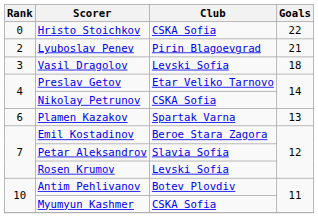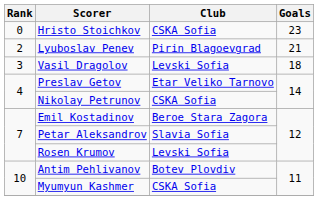 <table class="wikitable" style="text-align:center">
 <tr>
 <th>Rank</th>
 <th>Scorer</th>
 <th>Club</th>
 <th>Goals</th>
 </tr>
 <tr>
 <td rowspan="1">0</td>
 <td align="left"> <a href='#'>Hristo Stoichkov</a></td>
 <td align="left"><a href='#'>CSKA Sofia</a></td>
-<td rowspan="1">22</td>
+<td rowspan="1">23</td>
 </tr>
 <tr>
 <td rowspan="1">2</td>
 <td align="left"> <a href='#'>Lyuboslav Penev</a></td>
 <td align="left"><a href='#'>Pirin Blagoevgrad</a></td>
 <td rowspan="1">21</td>
 </tr>
 <tr>
 <td rowspan="1">3</td>
 <td align="left"> <a href='#'>Vasil Dragolov</a></td>
 <td align="left"><a href='#'>Levski Sofia</a></td>
 <td rowspan="1">18</td>
 </tr>
 <tr>
 <td rowspan="2">4</td>
 <td align="left"> <a href='#'>Preslav Getov</a></td>
 <td align="left"><a href='#'>Etar Veliko Tarnovo</a></td>
 <td rowspan="2">14</td>
 </tr>
 <tr>
 <td align="left"> <a href='#'>Nikolay Petrunov</a></td>
 <td align="left"><a href='#'>CSKA Sofia</a></td>
-</tr>
-<tr>
-<td rowspan="1">6</td>
-<td align="left"> <a href='#'>Plamen Kazakov</a></td>
-<td align="left"><a href='#'>Spartak Varna</a></td>
-<td rowspan="1">13</td>
 </tr>
 <tr>
 <td rowspan="3">7</td>
 <td align="left"> <a href='#'>Emil Kostadinov</a></td>
 <td align="left"><a href='#'>Beroe Stara Zagora</a></td>
 <td rowspan="3">12</td>
 </tr>
 <tr>
 <td align="left"> <a href='#'>Petar Aleksandrov</a></td>
 <td align="left"><a href='#'>Slavia Sofia</a></td>
 </tr>
 <tr>
 <td align="left"> <a href='#'>Rosen Krumov</a></td>
 <td align="left"><a href='#'>Levski Sofia</a></td>
 </tr>
 <tr>
 <td rowspan="2">10</td>
 <td align="left"> <a href='#'>Antim Pehlivanov</a></td>
 <td align="left"><a href='#'>Botev Plovdiv</a></td>
 <td rowspan="2">11</td>
 </tr>
 <tr>
 <td align="left"> <a href='#'>Myumyun Kashmer</a></td>
 <td align="left"><a href='#'>CSKA Sofia</a></td>
 </tr>
 <tr>
 </tr>
 </table>
